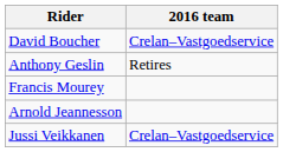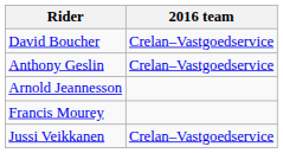 <table class="wikitable">
 <tr>
 <th>Rider</th>
 <th>2016 team</th>
 </tr>
 <tr>
 <td><a href='#'>David Boucher</a></td>
 <td><a href='#'>Crelan–Vastgoedservice</a></td>
 </tr>
 <tr>
 <td><a href='#'>Anthony Geslin</a></td>
-<td>Retires</td>
+<td><a href='#'>Crelan–Vastgoedservice</a></td>
+</tr>
+<tr>
+<td><a href='#'>Arnold Jeannesson</a></td>
+<td></td>
 </tr>
 <tr>
 <td><a href='#'>Francis Mourey</a></td>
-<td></td>
-</tr>
-<tr>
-<td><a href='#'>Arnold Jeannesson</a></td>
 <td></td>
 </tr>
 <tr>
 <td><a href='#'>Jussi Veikkanen</a></td>
 <td><a href='#'>Crelan–Vastgoedservice</a></td>
 </tr>
 </table>
